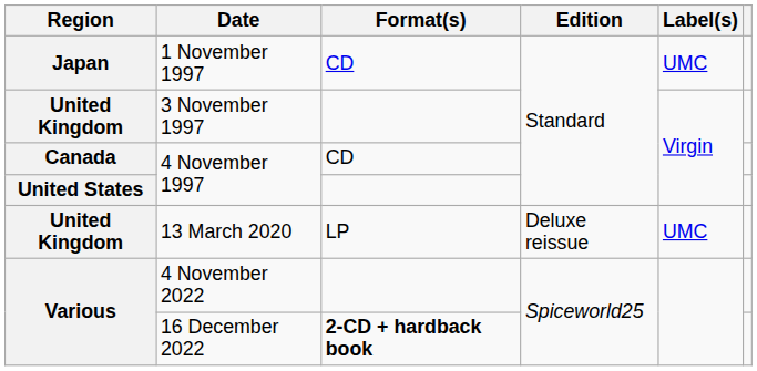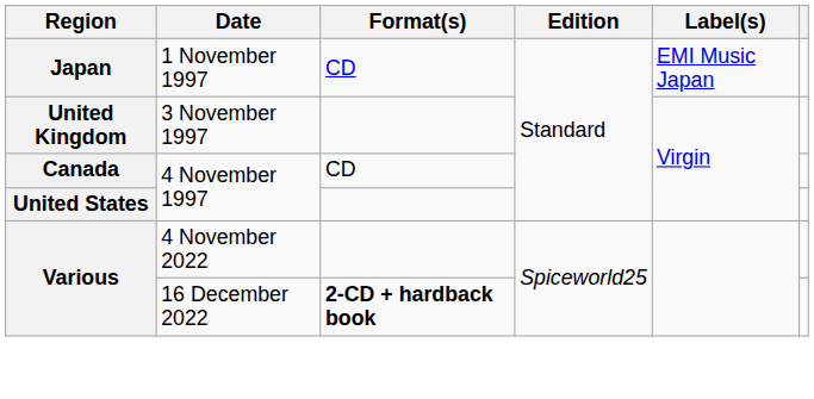 <table class="wikitable plainrowheaders">
 <tr>
 <th scope="col">Region</th>
 <th scope="col">Date</th>
 <th scope="col">Format(s)</th>
 <th scope="col">Edition</th>
 <th scope="col">Label(s)</th>
 <th scope="col"></th>
 </tr>
 <tr>
 <th scope="row">Japan</th>
 <td>1 November 1997</td>
 <td><a href='#'>CD</a></td>
 <td rowspan="4">Standard</td>
-<td><a href='#'>UMC</a></td>
+<td><a href='#'>EMI Music Japan</a></td>
 <td align="center"></td>
 </tr>
 <tr>
 <th scope="row">United Kingdom</th>
 <td>3 November 1997</td>
 <td></td>
 <td rowspan="3"><a href='#'>Virgin</a></td>
 <td align="center"></td>
 </tr>
 <tr>
 <th scope="row">Canada</th>
 <td rowspan="2">4 November 1997</td>
 <td>CD</td>
 <td align="center"></td>
 </tr>
 <tr>
 <th scope="row">United States</th>
 <td></td>
 <td align="center"></td>
 </tr>
 <tr>
-<th scope="row">United Kingdom</th>
-<td>13 March 2020</td>
-<td>LP</td>
-<td>Deluxe reissue</td>
-<td><a href='#'>UMC</a></td>
-<td align="center"></td>
-</tr>
-<tr>
 <th scope="row" rowspan="2">Various</th>
 <td>4 November 2022</td>
 <td></td>
 <td rowspan="2"><em>Spiceworld25</em></td>
 <td rowspan="2"></td>
 <td align="center"></td>
 </tr>
 <tr>
 <td>16 December 2022</td>
 <td><strong>2-CD + hardback book</strong></td>
 <td align="center"></td>
 </tr>
 </table>
